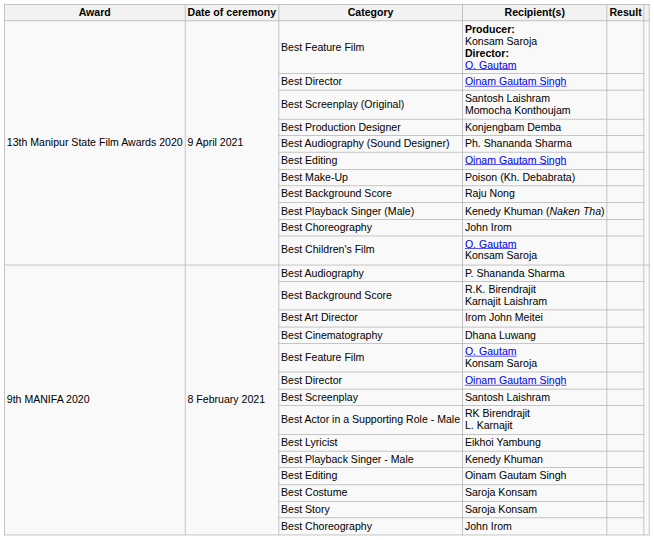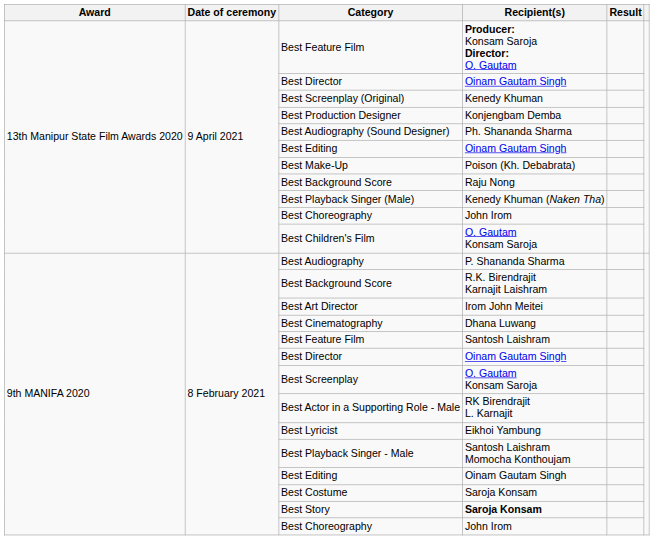 <table class="wikitable plainrowheaders sortable">
 <tr>
 <th scope="col">Award</th>
 <th scope="col">Date of ceremony</th>
 <th scope="col">Category</th>
 <th scope="col">Recipient(s)</th>
 <th scope="col" class="unsortable">Result</th>
 <th scope="col" class="unsortable"></th>
 </tr>
 <tr>
 <td rowspan="11">13th Manipur State Film Awards 2020</td>
 <td rowspan="11">9 April 2021</td>
 <td>Best Feature Film</td>
 <td><strong>Producer:</strong><br>Konsam Saroja<br><strong>Director:</strong><br><a href='#'>O. Gautam</a></td>
 <td></td>
 <td rowspan="11"><br></td>
 </tr>
 <tr>
 <td>Best Director</td>
 <td><a href='#'>Oinam Gautam Singh</a></td>
 <td></td>
 </tr>
 <tr>
 <td>Best Screenplay (Original)</td>
-<td>Santosh Laishram<br>Momocha Konthoujam</td>
+<td>Kenedy Khuman</td>
 <td></td>
 </tr>
 <tr>
 <td>Best Production Designer</td>
 <td>Konjengbam Demba</td>
 <td></td>
 </tr>
 <tr>
 <td>Best Audiography (Sound Designer)</td>
 <td>Ph. Shananda Sharma</td>
 <td></td>
 </tr>
 <tr>
 <td>Best Editing</td>
 <td><a href='#'>Oinam Gautam Singh</a></td>
 <td></td>
 </tr>
 <tr>
 <td>Best Make-Up</td>
 <td>Poison (Kh. Debabrata)</td>
 <td></td>
 </tr>
 <tr>
 <td>Best Background Score</td>
 <td>Raju Nong</td>
 <td></td>
 </tr>
 <tr>
 <td>Best Playback Singer (Male)</td>
 <td>Kenedy Khuman (<em>Naken Tha</em>)</td>
 <td></td>
 </tr>
 <tr>
 <td>Best Choreography</td>
 <td>John Irom</td>
 <td></td>
 </tr>
 <tr>
 <td>Best Children's Film</td>
 <td><a href='#'>O. Gautam</a><br>Konsam Saroja</td>
 <td></td>
 </tr>
 <tr>
 <td rowspan="14">9th MANIFA 2020</td>
 <td rowspan="14">8 February 2021</td>
 <td>Best Audiography</td>
 <td>P. Shananda Sharma</td>
 <td></td>
 <td rowspan="14"><br></td>
 </tr>
 <tr>
 <td>Best Background Score</td>
 <td>R.K. Birendrajit<br>Karnajit Laishram</td>
 <td></td>
 </tr>
 <tr>
 <td>Best Art Director</td>
 <td>Irom John Meitei</td>
 <td></td>
 </tr>
 <tr>
 <td>Best Cinematography</td>
 <td>Dhana Luwang</td>
 <td></td>
 </tr>
 <tr>
 <td>Best Feature Film</td>
-<td><a href='#'>O. Gautam</a><br>Konsam Saroja</td>
+<td>Santosh Laishram</td>
 <td></td>
 </tr>
 <tr>
 <td>Best Director</td>
 <td><a href='#'>Oinam Gautam Singh</a></td>
 <td></td>
 </tr>
 <tr>
 <td>Best Screenplay</td>
-<td>Santosh Laishram</td>
+<td><a href='#'>O. Gautam</a><br>Konsam Saroja</td>
 <td></td>
 </tr>
 <tr>
 <td>Best Actor in a Supporting Role - Male</td>
 <td>RK Birendrajit<br>L. Karnajit</td>
 <td></td>
 </tr>
 <tr>
 <td>Best Lyricist</td>
 <td>Eikhoi Yambung</td>
 <td></td>
 </tr>
 <tr>
 <td>Best Playback Singer - Male</td>
-<td>Kenedy Khuman</td>
+<td>Santosh Laishram<br>Momocha Konthoujam</td>
 <td></td>
 </tr>
 <tr>
 <td>Best Editing</td>
 <td>Oinam Gautam Singh</td>
 <td></td>
 </tr>
 <tr>
 <td>Best Costume</td>
 <td>Saroja Konsam</td>
 <td></td>
 </tr>
 <tr>
 <td>Best Story</td>
-<td>Saroja Konsam</td>
+<td><strong>Saroja Konsam</strong></td>
 <td></td>
 </tr>
 <tr>
 <td>Best Choreography</td>
 <td>John Irom</td>
 <td></td>
 </tr>
 </table>
